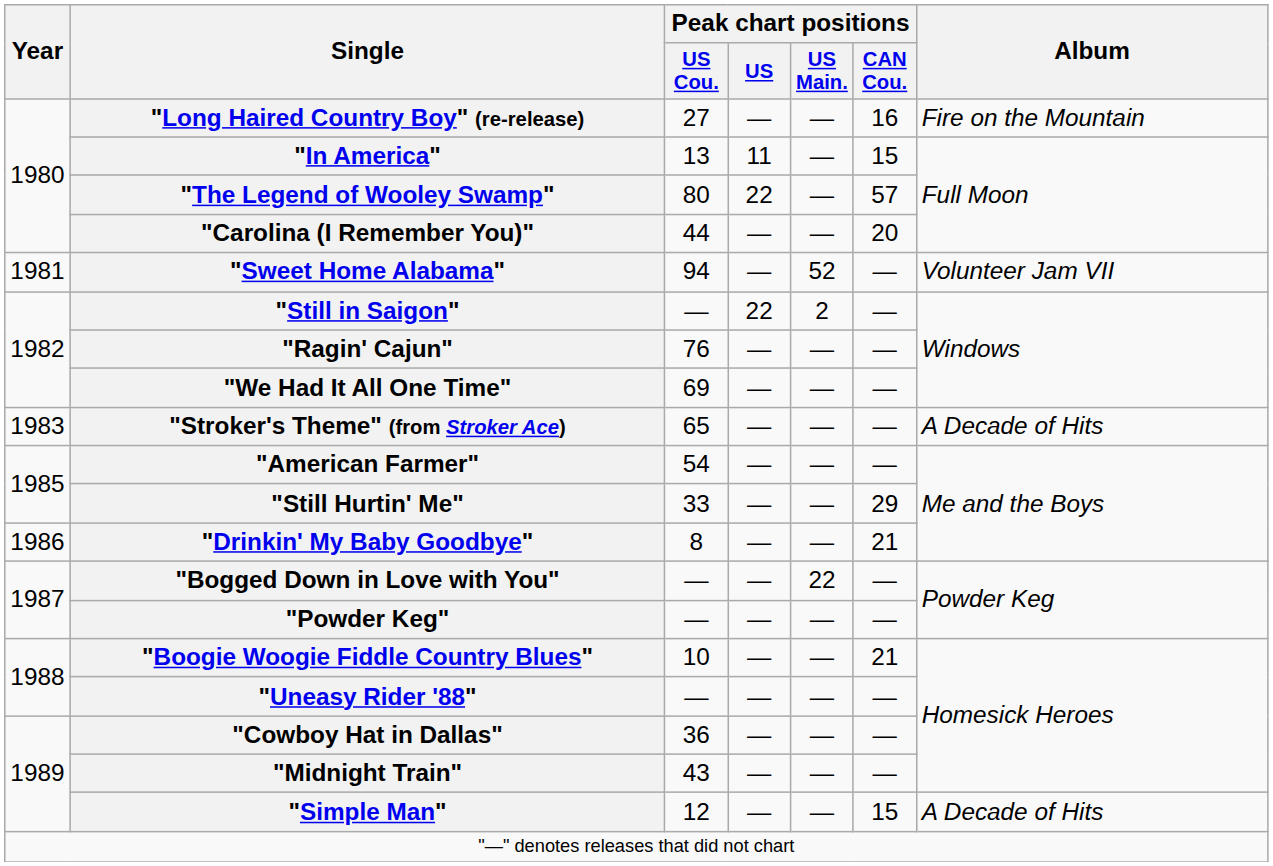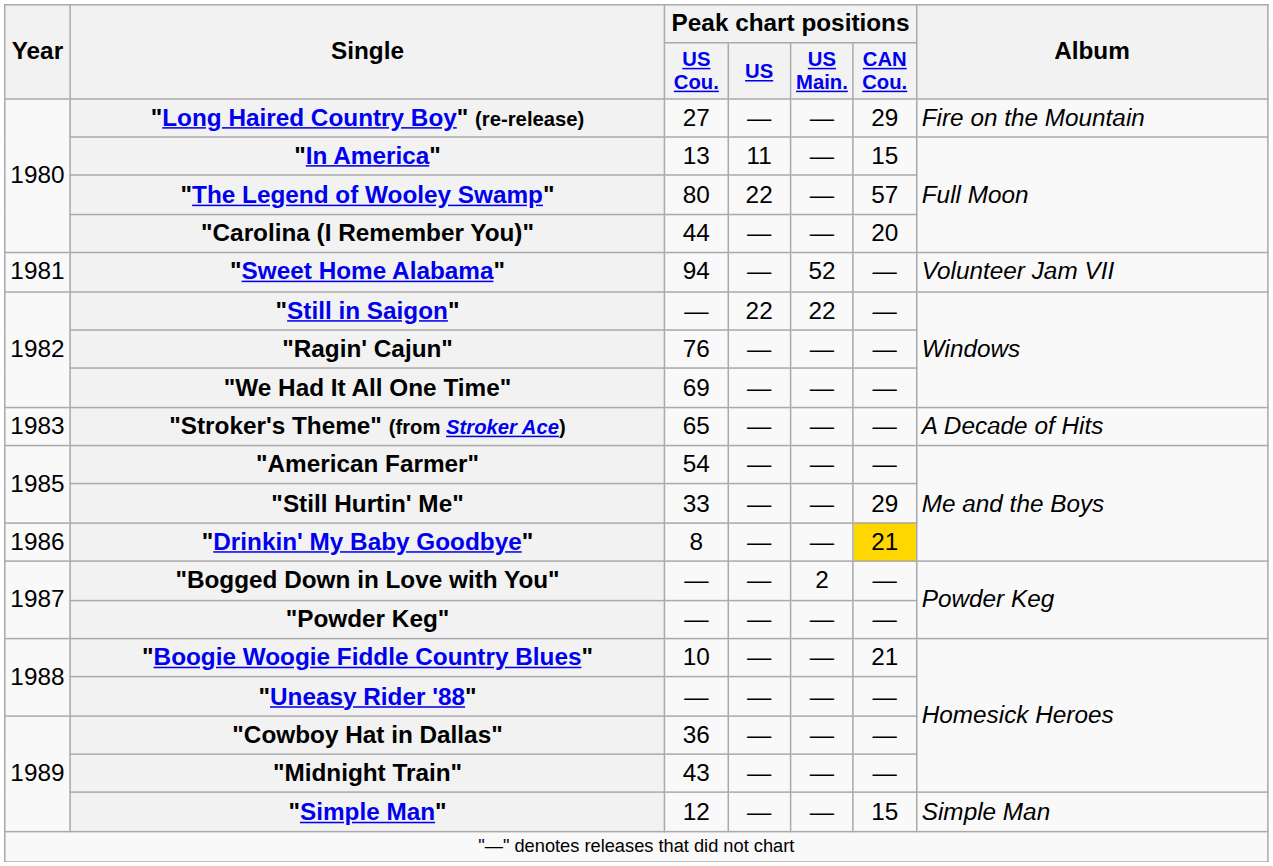 <table class="wikitable plainrowheaders" style="text-align:center;">
 <tr>
 <th rowspan="2">Year</th>
 <th rowspan="2" style="width:24em;">Single</th>
 <th colspan="4">Peak chart positions</th>
 <th rowspan="2" style="width:14em;">Album</th>
 </tr>
 <tr style="font-size:smaller;">
 <th width="35"><a href='#'>US Cou.</a><br></th>
 <th width="35"><a href='#'>US</a><br></th>
 <th width="35"><a href='#'>US Main.</a><br></th>
 <th width="35"><a href='#'>CAN Cou.</a><br></th>
 </tr>
 <tr>
 <td rowspan="4">1980</td>
 <th scope="row">"<a href='#'>Long Haired Country Boy</a>" <small>(re-release)</small></th>
 <td>27</td>
 <td>—</td>
 <td>—</td>
-<td>16</td>
+<td>29</td>
 <td align="left"><em>Fire on the Mountain</em></td>
 </tr>
 <tr>
 <th scope="row">"<a href='#'>In America</a>"</th>
 <td>13</td>
 <td>11</td>
 <td>—</td>
 <td>15</td>
 <td align="left" rowspan="3"><em>Full Moon</em></td>
 </tr>
 <tr>
 <th scope="row">"<a href='#'>The Legend of Wooley Swamp</a>"</th>
 <td>80</td>
 <td>22</td>
 <td>—</td>
 <td>57</td>
 </tr>
 <tr>
 <th scope="row">"Carolina (I Remember You)"</th>
 <td>44</td>
 <td>—</td>
 <td>—</td>
 <td>20</td>
 </tr>
 <tr>
 <td>1981</td>
 <th scope="row">"<a href='#'>Sweet Home Alabama</a>"</th>
 <td>94</td>
 <td>—</td>
 <td>52</td>
 <td>—</td>
 <td align="left"><em>Volunteer Jam VII</em></td>
 </tr>
 <tr>
 <td rowspan="3">1982</td>
 <th scope="row">"<a href='#'>Still in Saigon</a>"</th>
 <td>—</td>
 <td>22</td>
-<td>2</td>
+<td>22</td>
 <td>—</td>
 <td align="left" rowspan="3"><em>Windows</em></td>
 </tr>
 <tr>
 <th scope="row">"Ragin' Cajun"</th>
 <td>76</td>
 <td>—</td>
 <td>—</td>
 <td>—</td>
 </tr>
 <tr>
 <th scope="row">"We Had It All One Time"</th>
 <td>69</td>
 <td>—</td>
 <td>—</td>
 <td>—</td>
 </tr>
 <tr>
 <td>1983</td>
 <th scope="row">"Stroker's Theme" <small>(from <em><a href='#'>Stroker Ace</a></em>)</small></th>
 <td>65</td>
 <td>—</td>
 <td>—</td>
 <td>—</td>
 <td align="left"><em>A Decade of Hits</em></td>
 </tr>
 <tr>
 <td rowspan="2">1985</td>
 <th scope="row">"American Farmer"</th>
 <td>54</td>
 <td>—</td>
 <td>—</td>
 <td>—</td>
 <td align="left" rowspan="3"><em>Me and the Boys</em></td>
 </tr>
 <tr>
 <th scope="row">"Still Hurtin' Me"</th>
 <td>33</td>
 <td>—</td>
 <td>—</td>
 <td>29</td>
 </tr>
 <tr>
 <td>1986</td>
 <th scope="row">"<a href='#'>Drinkin' My Baby Goodbye</a>"</th>
 <td>8</td>
 <td>—</td>
 <td>—</td>
-<td>21</td>
+<td style="background: gold;">21</td>
 </tr>
 <tr>
 <td rowspan="2">1987</td>
 <th scope="row">"Bogged Down in Love with You"</th>
 <td>—</td>
 <td>—</td>
-<td>22</td>
+<td>2</td>
 <td>—</td>
 <td align="left" rowspan="2"><em>Powder Keg</em></td>
 </tr>
 <tr>
 <th scope="row">"Powder Keg"</th>
 <td>—</td>
 <td>—</td>
 <td>—</td>
 <td>—</td>
 </tr>
 <tr>
 <td rowspan="2">1988</td>
 <th scope="row">"<a href='#'>Boogie Woogie Fiddle Country Blues</a>"</th>
 <td>10</td>
 <td>—</td>
 <td>—</td>
 <td>21</td>
 <td align="left" rowspan="4"><em>Homesick Heroes</em></td>
 </tr>
 <tr>
 <th scope="row">"<a href='#'>Uneasy Rider '88</a>"</th>
 <td>—</td>
 <td>—</td>
 <td>—</td>
 <td>—</td>
 </tr>
 <tr>
 <td rowspan="3">1989</td>
 <th scope="row">"Cowboy Hat in Dallas"</th>
 <td>36</td>
 <td>—</td>
 <td>—</td>
 <td>—</td>
 </tr>
 <tr>
 <th scope="row">"Midnight Train"</th>
 <td>43</td>
 <td>—</td>
 <td>—</td>
 <td>—</td>
 </tr>
 <tr>
 <th scope="row">"<a href='#'>Simple Man</a>"</th>
 <td>12</td>
 <td>—</td>
 <td>—</td>
 <td>15</td>
-<td align="left"><em>A Decade of Hits</em></td>
+<td align="left"><em>Simple Man</em></td>
 </tr>
 <tr>
 <td colspan="7" style="font-size:9pt">"—" denotes releases that did not chart</td>
 </tr>
 </table>
